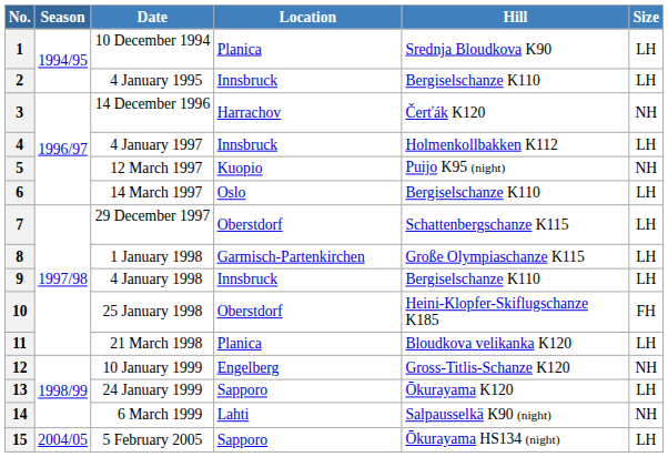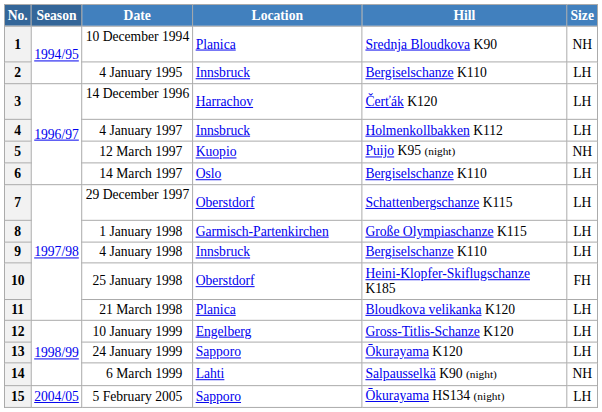 <table class="wikitable sortable" style="font-size:86%; line-height:15px; text-align:left; border:grey solid 1px; border-collapse:collapse; background:#ffffff;">
 <tr style="background:#efefef;">
 <th style="background-color:#369; color:white; width:10px;">No.</th>
 <th style="background-color:#369; color:white;  width:30px;">Season</th>
 <th style="background-color:#4180be; color:white; width:105px;">Date</th>
 <th style="background-color:#4180be; color:white; width:165px;">Location</th>
 <th style="background-color:#4180be; color:white; width:200px;">Hill</th>
 <th style="background-color:#4180be; color:white; width:25px;">Size</th>
 </tr>
 <tr>
 <th scope=row style="text-align:center;">1</th>
 <td align=center rowspan=2><a href='#'>1994/95</a></td>
 <td align=right>10 December 1994  </td>
 <td> <a href='#'>Planica</a></td>
 <td><a href='#'>Srednja Bloudkova</a> K90</td>
-<td align=center>LH</td>
+<td align=center>NH</td>
 </tr>
 <tr>
 <th scope=row style="text-align:center;">2</th>
 <td align=right>4 January 1995  </td>
 <td> <a href='#'>Innsbruck</a></td>
 <td><a href='#'>Bergiselschanze</a> K110</td>
 <td align=center>LH</td>
 </tr>
 <tr>
 <th scope=row style="text-align:center;">3</th>
 <td align=center rowspan=4><a href='#'>1996/97</a></td>
 <td align=right>14 December 1996  </td>
 <td> <a href='#'>Harrachov</a></td>
 <td><a href='#'>Čerťák</a> K120</td>
-<td align=center>NH</td>
+<td align=center>LH</td>
 </tr>
 <tr>
 <th scope=row style="text-align:center;">4</th>
 <td align=right>4 January 1997  </td>
 <td> <a href='#'>Innsbruck</a></td>
 <td><a href='#'>Holmenkollbakken</a> K112</td>
 <td align=center>LH</td>
 </tr>
 <tr>
 <th scope=row style="text-align:center;">5</th>
 <td align=right>12 March 1997  </td>
 <td> <a href='#'>Kuopio</a></td>
 <td><a href='#'>Puijo</a> K95 <small>(night)</small></td>
 <td align=center>NH</td>
 </tr>
 <tr>
 <th scope=row style="text-align:center;">6</th>
 <td align=right>14 March 1997  </td>
 <td> <a href='#'>Oslo</a></td>
 <td><a href='#'>Bergiselschanze</a> K110</td>
 <td align=center>LH</td>
 </tr>
 <tr>
 <th scope=row style="text-align:center;">7</th>
 <td align=center rowspan=5><a href='#'>1997/98</a></td>
 <td align=right>29 December 1997  </td>
 <td> <a href='#'>Oberstdorf</a></td>
 <td><a href='#'>Schattenbergschanze</a> K115</td>
 <td align=center>LH</td>
 </tr>
 <tr>
 <th scope=row style="text-align:center;">8</th>
 <td align=right>1 January 1998  </td>
 <td> <a href='#'>Garmisch-Partenkirchen</a></td>
 <td><a href='#'>Große Olympiaschanze</a> K115</td>
 <td align=center>LH</td>
 </tr>
 <tr>
 <th scope=row style="text-align:center;">9</th>
 <td align=right>4 January 1998  </td>
 <td> <a href='#'>Innsbruck</a></td>
 <td><a href='#'>Bergiselschanze</a> K110</td>
 <td align=center>LH</td>
 </tr>
 <tr>
 <th scope=row style="text-align:center;">10</th>
 <td align=right>25 January 1998  </td>
 <td> <a href='#'>Oberstdorf</a></td>
 <td><a href='#'>Heini-Klopfer-Skiflugschanze</a> K185</td>
 <td align=center>FH</td>
 </tr>
 <tr>
 <th scope=row style="text-align:center;">11</th>
 <td align=right>21 March 1998  </td>
 <td> <a href='#'>Planica</a></td>
 <td><a href='#'>Bloudkova velikanka</a> K120</td>
 <td align=center>LH</td>
 </tr>
 <tr>
 <th scope=row style="text-align:center;">12</th>
 <td align=center rowspan=3><a href='#'>1998/99</a></td>
 <td align=right>10 January 1999  </td>
 <td> <a href='#'>Engelberg</a></td>
 <td><a href='#'>Gross-Titlis-Schanze</a> K120</td>
-<td align=center>NH</td>
+<td align=center>LH</td>
 </tr>
 <tr>
 <th scope=row style="text-align:center;">13</th>
 <td align=right>24 January 1999  </td>
 <td> <a href='#'>Sapporo</a></td>
 <td><a href='#'>Ōkurayama</a> K120</td>
 <td align=center>LH</td>
 </tr>
 <tr>
 <th scope=row style="text-align:center;">14</th>
 <td align=right>6 March 1999  </td>
 <td> <a href='#'>Lahti</a></td>
 <td><a href='#'>Salpausselkä</a> K90 <small>(night)</small></td>
 <td align=center>NH</td>
 </tr>
 <tr>
 <th scope=row style="text-align:center;">15</th>
 <td align=center><a href='#'>2004/05</a></td>
 <td align=right>5 February 2005  </td>
 <td> <a href='#'>Sapporo</a></td>
 <td><a href='#'>Ōkurayama</a> HS134 <small>(night)</small></td>
 <td align=center>LH</td>
 </tr>
 </table>
